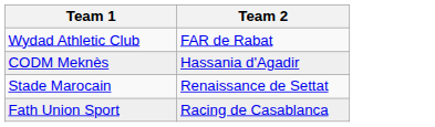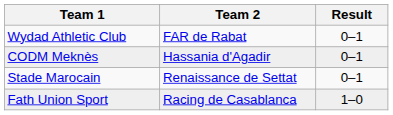 <table class="wikitable">
 <tr>
 <th width="180">Team 1</th>
 <th width="180">Team 2</th>
+<th width="80">Result</th>
 </tr>
 <tr>
 <td><a href='#'>Wydad Athletic Club</a></td>
 <td><a href='#'>FAR de Rabat</a></td>
+<td align="center">0–1</td>
 </tr>
 <tr style="background:#EFEFEF">
 <td><a href='#'>CODM Meknès</a></td>
 <td><a href='#'>Hassania d'Agadir</a></td>
+<td align="center">0–1</td>
 </tr>
 <tr>
 <td><a href='#'>Stade Marocain</a></td>
 <td><a href='#'>Renaissance de Settat</a></td>
+<td align="center">0–1</td>
 </tr>
 <tr style="background:#EFEFEF">
 <td><a href='#'>Fath Union Sport</a></td>
 <td><a href='#'>Racing de Casablanca</a></td>
+<td align="center">1–0</td>
 </tr>
 </table>
